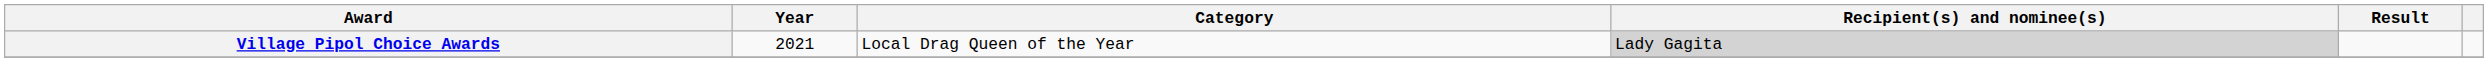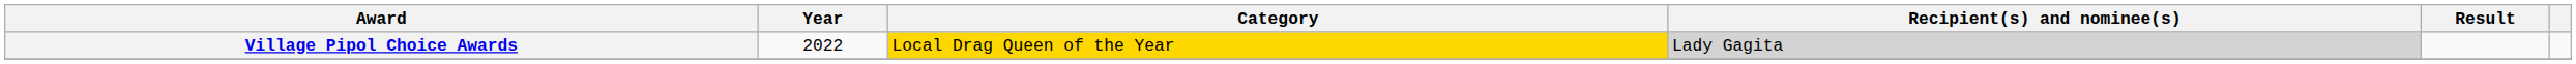 <table class="wikitable sortable plainrowheaders" style="width: 100%;">
 <tr>
 <th scope="col">Award</th>
 <th scope="col">Year</th>
 <th scope="col">Category</th>
 <th scope="col">Recipient(s) and nominee(s)</th>
 <th scope="col" style="width: 5%;">Result</th>
 <th scope="col" class="unsortable"></th>
 </tr>
 <tr>
 <th scope="row" style="text-align: center;"><a href='#'>Village Pipol Choice Awards</a></th>
-<td style="text-align: center;">2021</td>
-<td>Local Drag Queen of the Year</td>
+<td style="text-align: center;">2022</td>
+<td style="background: gold;">Local Drag Queen of the Year</td>
 <td style="background: lightgrey;">Lady Gagita</td>
 <td></td>
 <td style="text-align: center;"></td>
 </tr>
 <tr>
 </tr>
 </table>
